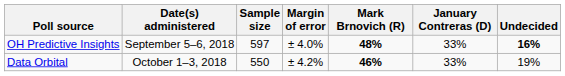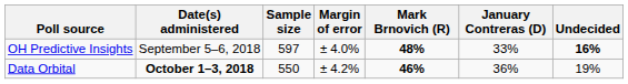 <table class="wikitable" style="font-size:90%;text-align:center;">
 <tr valign=bottom>
 <th>Poll source</th>
 <th>Date(s)<br>administered</th>
 <th>Sample<br>size</th>
 <th>Margin<br>of error</th>
 <th style="width:100px;">Mark<br>Brnovich (R)</th>
 <th style="width:100px;">January<br>Contreras (D)</th>
 <th>Undecided</th>
 </tr>
 <tr>
 <td style="text-align:left;"><a href='#'>OH Predictive Insights</a></td>
 <td align=center>September 5–6, 2018</td>
 <td align=center>597</td>
 <td align=center>± 4.0%</td>
 <td><strong>48%</strong></td>
 <td align=center>33%</td>
 <td align=center><strong>16%</strong></td>
 </tr>
 <tr>
 <td style="text-align:left;"><a href='#'>Data Orbital</a></td>
-<td align=center>October 1–3, 2018</td>
+<td align=center><strong>October 1–3, 2018</strong></td>
 <td align=center>550</td>
 <td align=center>± 4.2%</td>
 <td><strong>46%</strong></td>
-<td align=center>33%</td>
+<td align=center>36%</td>
 <td align=center>19%</td>
 </tr>
 </table>
